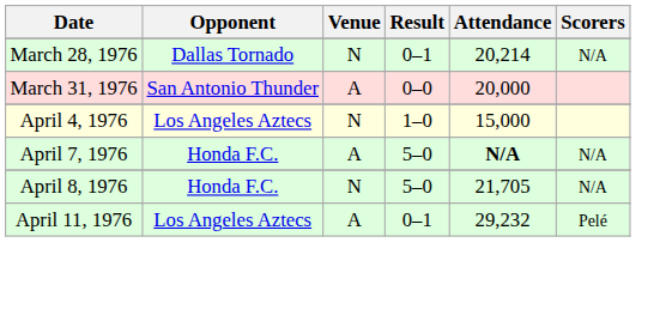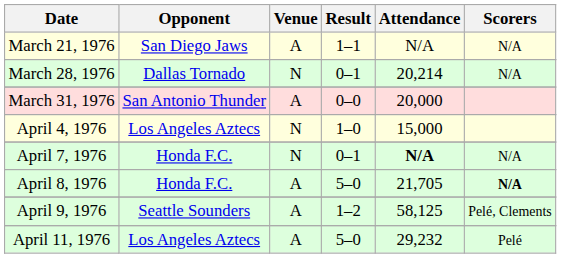 <table class="wikitable" style="font-size:95%; text-align:center">
 <tr>
 <th>Date</th>
 <th>Opponent</th>
 <th>Venue</th>
 <th>Result</th>
 <th>Attendance</th>
 <th>Scorers</th>
+</tr>
+<tr bgcolor="#ffffdd">
+<td>March 21, 1976</td>
+<td><a href='#'>San Diego Jaws</a></td>
+<td>A</td>
+<td>1–1</td>
+<td>N/A</td>
+<td><small>N/A</small></td>
 </tr>
 <tr>
 </tr>
 <tr bgcolor="#ddffdd">
 <td>March 28, 1976</td>
 <td><a href='#'>Dallas Tornado</a></td>
 <td>N</td>
 <td>0–1</td>
 <td>20,214</td>
 <td><small>N/A</small></td>
 </tr>
 <tr>
 </tr>
 <tr bgcolor="#ffdddd">
 <td>March 31, 1976</td>
 <td><a href='#'>San Antonio Thunder</a></td>
 <td>A</td>
 <td>0–0</td>
 <td>20,000</td>
 <td><small></small></td>
 </tr>
 <tr>
 </tr>
 <tr bgcolor="#ffffdd">
 <td>April 4, 1976</td>
 <td><a href='#'>Los Angeles Aztecs</a></td>
 <td>N</td>
 <td>1–0</td>
 <td>15,000</td>
 <td><small></small></td>
 </tr>
 <tr>
 </tr>
 <tr bgcolor="#ddffdd">
 <td>April 7, 1976</td>
 <td><a href='#'>Honda F.C.</a></td>
-<td>A</td>
-<td>5–0</td>
+<td>N</td>
+<td>0–1</td>
 <td><strong>N/A</strong></td>
 <td><small>N/A</small></td>
 </tr>
 <tr>
 </tr>
 <tr bgcolor="#ddffdd">
 <td>April 8, 1976</td>
 <td><a href='#'>Honda F.C.</a></td>
-<td>N</td>
+<td>A</td>
 <td>5–0</td>
 <td>21,705</td>
-<td><small>N/A</small></td>
+<td><strong><small>N/A</small></strong></td>
 </tr>
 <tr>
+</tr>
+<tr bgcolor="#ddffdd">
+<td>April 9, 1976</td>
+<td><a href='#'>Seattle Sounders</a></td>
+<td>A</td>
+<td>1–2</td>
+<td>58,125</td>
+<td><small>Pelé, Clements</small></td>
 </tr>
 <tr>
 </tr>
 <tr bgcolor="#ddffdd">
 <td>April 11, 1976</td>
 <td><a href='#'>Los Angeles Aztecs</a></td>
 <td>A</td>
-<td>0–1</td>
+<td>5–0</td>
 <td>29,232</td>
 <td><small>Pelé</small></td>
 </tr>
 </table>
